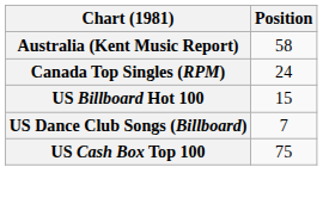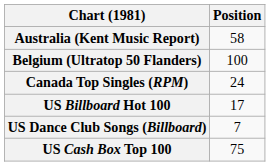 <table class="wikitable sortable plainrowheaders" style="text-align:center">
 <tr>
 <th scope="col">Chart (1981)</th>
 <th scope="col">Position</th>
 </tr>
 <tr>
 <th scope="row">Australia (Kent Music Report)</th>
 <td>58</td>
 </tr>
 <tr>
+<th scope="row">Belgium (Ultratop 50 Flanders)</th>
+<td>100</td>
+</tr>
+<tr>
 <th scope="row">Canada Top Singles (<em>RPM</em>)</th>
 <td>24</td>
 </tr>
 <tr>
 <th scope="row">US <em>Billboard</em> Hot 100</th>
-<td>15</td>
+<td>17</td>
 </tr>
 <tr>
 <th scope="row">US Dance Club Songs (<em>Billboard</em>)<br></th>
 <td>7</td>
 </tr>
 <tr>
 <th scope="row">US <em>Cash Box</em> Top 100</th>
 <td>75</td>
 </tr>
 </table>
